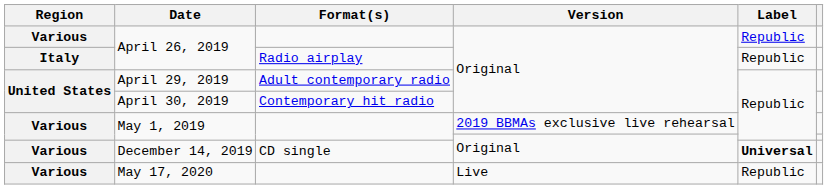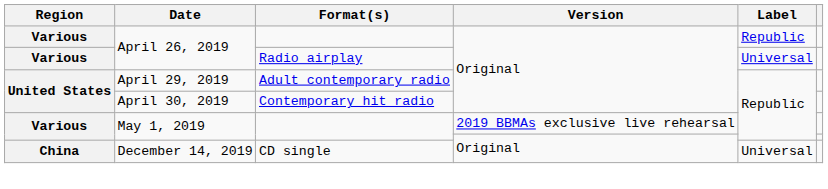 <table class="wikitable plainrowheaders">
 <tr>
 <th scope="col">Region</th>
 <th scope="col">Date</th>
 <th scope="col">Format(s)</th>
 <th scope="col">Version</th>
 <th scope="col">Label</th>
 <th scope="col"></th>
 </tr>
 <tr>
 <th scope="row">Various</th>
 <td rowspan="2">April 26, 2019</td>
 <td></td>
 <td rowspan="4">Original</td>
 <td><a href='#'>Republic</a></td>
 <td style="text-align:center;"></td>
 </tr>
 <tr>
-<th scope="row">Italy</th>
+<th scope="row">Various</th>
 <td><a href='#'>Radio airplay</a></td>
-<td>Republic</td>
+<td><a href='#'>Universal</a></td>
 <td style="text-align:center;"></td>
 </tr>
 <tr>
 <th scope="row" rowspan="2">United States</th>
 <td>April 29, 2019</td>
 <td><a href='#'>Adult contemporary radio</a></td>
 <td rowspan="4">Republic</td>
 <td style="text-align:center;"></td>
 </tr>
 <tr>
 <td>April 30, 2019</td>
 <td><a href='#'>Contemporary hit radio</a></td>
 <td style="text-align:center;"></td>
 </tr>
 <tr>
 <th scope="row" rowspan="2">Various</th>
 <td rowspan="2">May 1, 2019</td>
 <td rowspan="2"></td>
 <td><a href='#'>2019 BBMAs</a> exclusive live rehearsal</td>
 <td style="text-align:center;"></td>
 </tr>
 <tr>
 <td rowspan="2">Original</td>
 <td style="text-align:center;"></td>
 </tr>
 <tr>
-<th scope="row">Various</th>
+<th scope="row">China</th>
 <td>December 14, 2019</td>
 <td>CD single</td>
-<td><strong>Universal</strong></td>
-<td style="text-align:center;"></td>
-</tr>
-<tr>
-<th scope="row">Various</th>
-<td>May 17, 2020</td>
-<td></td>
-<td>Live</td>
-<td>Republic</td>
+<td>Universal</td>
 <td style="text-align:center;"></td>
 </tr>
 </table>
